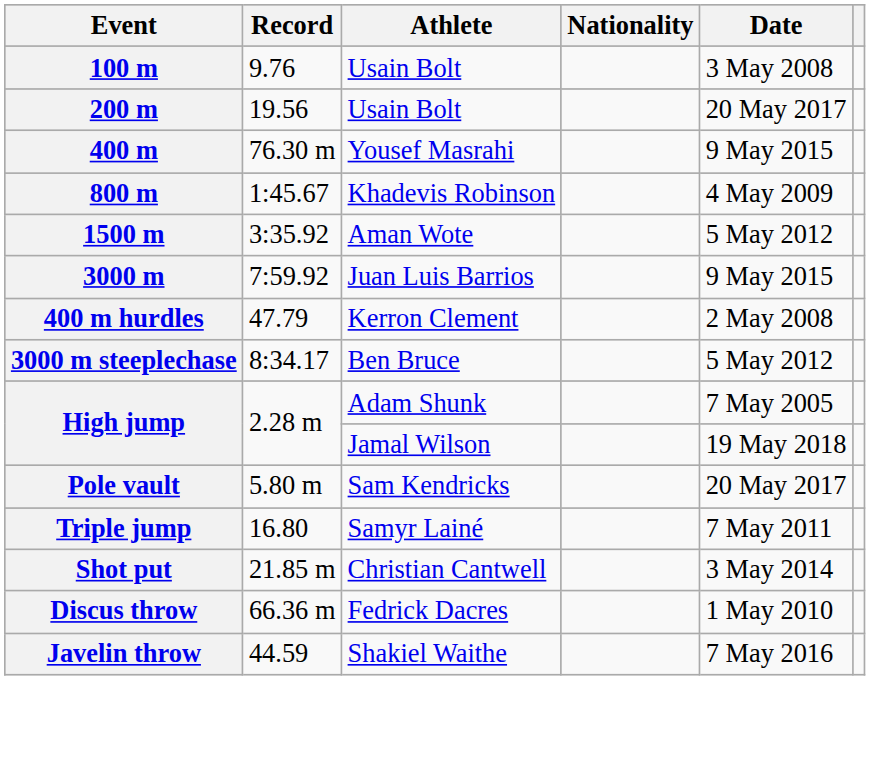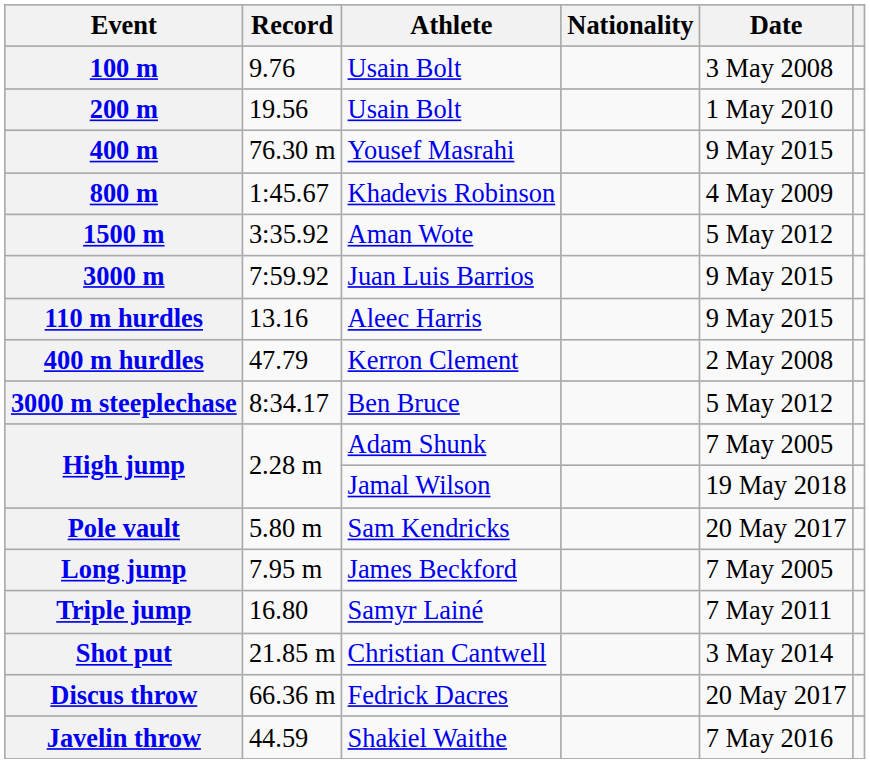 <table class="wikitable sticky-header plainrowheaders">
 <tr>
 <th scope="col">Event</th>
 <th scope="col">Record</th>
 <th scope="col">Athlete</th>
 <th scope="col">Nationality</th>
 <th scope="col">Date</th>
 <th scope="col"></th>
 </tr>
 <tr>
 <th scope="row"><a href='#'>100 m</a></th>
 <td>9.76 </td>
 <td><a href='#'>Usain Bolt</a></td>
 <td></td>
 <td>3 May 2008</td>
 <td></td>
 </tr>
 <tr>
 <th scope="row"><a href='#'>200 m</a></th>
 <td>19.56 </td>
 <td><a href='#'>Usain Bolt</a></td>
 <td></td>
-<td>20 May 2017</td>
+<td>1 May 2010</td>
 <td></td>
 </tr>
 <tr>
 <th scope="row"><a href='#'>400 m</a></th>
 <td>76.30 m</td>
 <td><a href='#'>Yousef Masrahi</a></td>
 <td></td>
 <td>9 May 2015</td>
 <td></td>
 </tr>
 <tr>
 <th scope="row"><a href='#'>800 m</a></th>
 <td>1:45.67</td>
 <td><a href='#'>Khadevis Robinson</a></td>
 <td></td>
 <td>4 May 2009</td>
 <td></td>
 </tr>
 <tr>
 <th scope="row"><a href='#'>1500 m</a></th>
 <td>3:35.92</td>
 <td><a href='#'>Aman Wote</a></td>
 <td></td>
 <td>5 May 2012</td>
 <td></td>
 </tr>
 <tr>
 <th scope="row"><a href='#'>3000 m</a></th>
 <td>7:59.92</td>
 <td><a href='#'>Juan Luis Barrios</a></td>
+<td></td>
+<td>9 May 2015</td>
+<td></td>
+</tr>
+<tr>
+<th scope="row"><a href='#'>110 m hurdles</a></th>
+<td>13.16 </td>
+<td><a href='#'>Aleec Harris</a></td>
 <td></td>
 <td>9 May 2015</td>
 <td></td>
 </tr>
 <tr>
 <th scope="row"><a href='#'>400 m hurdles</a></th>
 <td>47.79</td>
 <td><a href='#'>Kerron Clement</a></td>
 <td></td>
 <td>2 May 2008</td>
 <td></td>
 </tr>
 <tr>
 <th scope="row"><a href='#'>3000 m steeplechase</a></th>
 <td>8:34.17</td>
 <td><a href='#'>Ben Bruce</a></td>
 <td></td>
 <td>5 May 2012</td>
 <td></td>
 </tr>
 <tr>
 <th scope="rowgroup" rowspan="2"><a href='#'>High jump</a></th>
 <td rowspan="2">2.28 m</td>
 <td><a href='#'>Adam Shunk</a></td>
 <td></td>
 <td>7 May 2005</td>
 <td></td>
 </tr>
 <tr>
 <td><a href='#'>Jamal Wilson</a></td>
 <td></td>
 <td>19 May 2018</td>
 <td></td>
 </tr>
 <tr>
 <th scope="row"><a href='#'>Pole vault</a></th>
 <td>5.80 m</td>
 <td><a href='#'>Sam Kendricks</a></td>
 <td></td>
 <td>20 May 2017</td>
 <td></td>
 </tr>
 <tr>
+<th scope="row"><a href='#'>Long jump</a></th>
+<td>7.95 m </td>
+<td><a href='#'>James Beckford</a></td>
+<td></td>
+<td>7 May 2005</td>
+<td></td>
+</tr>
+<tr>
 <th scope="row"><a href='#'>Triple jump</a></th>
 <td>16.80 </td>
 <td><a href='#'>Samyr Lainé</a></td>
 <td></td>
 <td>7 May 2011</td>
 <td></td>
 </tr>
 <tr>
 <th scope="row"><a href='#'>Shot put</a></th>
 <td>21.85 m</td>
 <td><a href='#'>Christian Cantwell</a></td>
 <td></td>
 <td>3 May 2014</td>
 <td></td>
 </tr>
 <tr>
 <th scope="row"><a href='#'>Discus throw</a></th>
 <td>66.36 m</td>
 <td><a href='#'>Fedrick Dacres</a></td>
 <td></td>
-<td>1 May 2010</td>
+<td>20 May 2017</td>
 <td></td>
 </tr>
 <tr>
 <th scope="row"><a href='#'>Javelin throw</a></th>
 <td>44.59</td>
 <td><a href='#'>Shakiel Waithe</a></td>
 <td></td>
 <td>7 May 2016</td>
 <td></td>
 </tr>
 </table>
